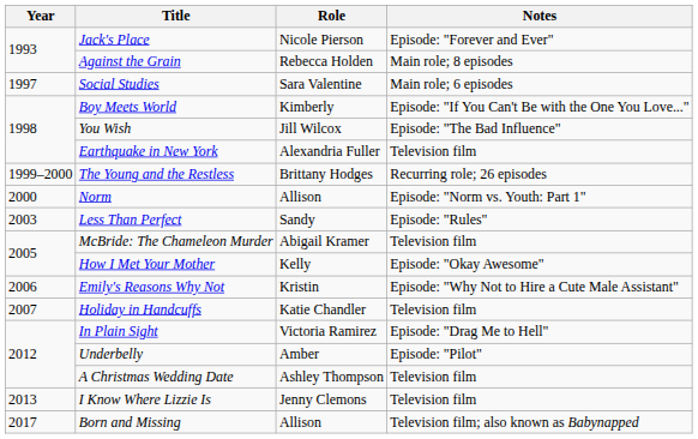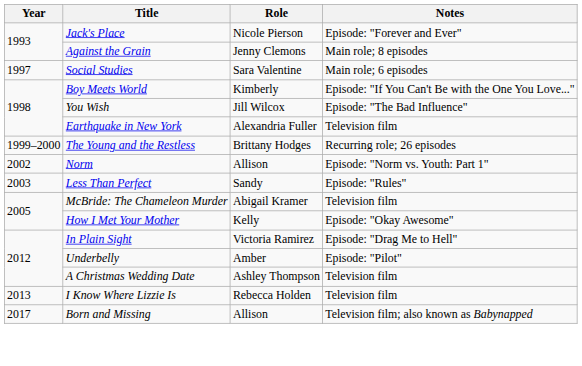 <table class="wikitable sortable">
 <tr>
 <th>Year</th>
 <th>Title</th>
 <th>Role</th>
 <th class="unsortable">Notes</th>
 </tr>
 <tr>
 <td rowspan="2">1993</td>
 <td><em><a href='#'>Jack's Place</a></em></td>
 <td>Nicole Pierson</td>
 <td>Episode: "Forever and Ever"</td>
 </tr>
 <tr>
 <td><em><a href='#'>Against the Grain</a></em></td>
-<td>Rebecca Holden</td>
+<td>Jenny Clemons</td>
 <td>Main role; 8 episodes</td>
 </tr>
 <tr>
 <td>1997</td>
 <td><em><a href='#'>Social Studies</a></em></td>
 <td>Sara Valentine</td>
 <td>Main role; 6 episodes</td>
 </tr>
 <tr>
 <td rowspan="3">1998</td>
 <td><em><a href='#'>Boy Meets World</a></em></td>
 <td>Kimberly</td>
 <td>Episode: "If You Can't Be with the One You Love..."</td>
 </tr>
 <tr>
 <td><em>You Wish</em></td>
 <td>Jill Wilcox</td>
 <td>Episode: "The Bad Influence"</td>
 </tr>
 <tr>
 <td><em><a href='#'>Earthquake in New York</a></em></td>
 <td>Alexandria Fuller</td>
 <td>Television film</td>
 </tr>
 <tr>
 <td>1999–2000</td>
 <td><em><a href='#'>The Young and the Restless</a></em></td>
 <td>Brittany Hodges</td>
 <td>Recurring role; 26 episodes</td>
 </tr>
 <tr>
-<td>2000</td>
+<td>2002</td>
 <td><em><a href='#'>Norm</a></em></td>
 <td>Allison</td>
 <td>Episode: "Norm vs. Youth: Part 1"</td>
 </tr>
 <tr>
 <td>2003</td>
 <td><em><a href='#'>Less Than Perfect</a></em></td>
 <td>Sandy</td>
 <td>Episode: "Rules"</td>
 </tr>
 <tr>
 <td rowspan="2">2005</td>
 <td><em>McBride: The Chameleon Murder</em></td>
 <td>Abigail Kramer</td>
 <td>Television film</td>
 </tr>
 <tr>
 <td><em><a href='#'>How I Met Your Mother</a></em></td>
 <td>Kelly</td>
 <td>Episode: "Okay Awesome"</td>
 </tr>
 <tr>
-<td>2006</td>
-<td><em><a href='#'>Emily's Reasons Why Not</a></em></td>
-<td>Kristin</td>
-<td>Episode: "Why Not to Hire a Cute Male Assistant"</td>
-</tr>
-<tr>
-<td>2007</td>
-<td><em><a href='#'>Holiday in Handcuffs</a></em></td>
-<td>Katie Chandler</td>
-<td>Television film</td>
-</tr>
-<tr>
 <td rowspan="3">2012</td>
 <td><em><a href='#'>In Plain Sight</a></em></td>
 <td>Victoria Ramirez</td>
 <td>Episode: "Drag Me to Hell"</td>
 </tr>
 <tr>
 <td><em>Underbelly</em></td>
 <td>Amber</td>
 <td>Episode: "Pilot"</td>
 </tr>
 <tr>
 <td><em>A Christmas Wedding Date</em></td>
 <td>Ashley Thompson</td>
 <td>Television film</td>
 </tr>
 <tr>
 <td>2013</td>
 <td><em>I Know Where Lizzie Is</em></td>
-<td>Jenny Clemons</td>
+<td>Rebecca Holden</td>
 <td>Television film</td>
 </tr>
 <tr>
 <td>2017</td>
 <td><em>Born and Missing</em></td>
 <td>Allison</td>
 <td>Television film; also known as <em>Babynapped</em></td>
 </tr>
 </table>
